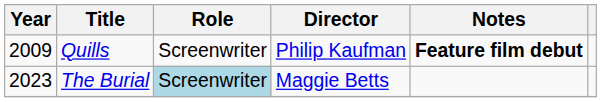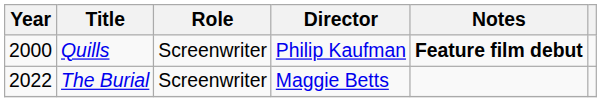 <table class="wikitable unsortable">
 <tr>
 <th>Year</th>
 <th>Title</th>
 <th>Role</th>
 <th>Director</th>
 <th>Notes</th>
 <th></th>
 </tr>
 <tr>
-<td>2009</td>
+<td>2000</td>
 <td><em><a href='#'>Quills</a></em></td>
 <td>Screenwriter</td>
 <td><a href='#'>Philip Kaufman</a></td>
 <td><strong>Feature film debut</strong></td>
 <td></td>
 </tr>
 <tr>
-<td>2023</td>
+<td>2022</td>
 <td><em><a href='#'>The Burial</a></em></td>
-<td style="background: lightblue;">Screenwriter</td>
+<td>Screenwriter</td>
 <td><a href='#'>Maggie Betts</a></td>
 <td></td>
 <td></td>
 </tr>
 <tr>
 </tr>
 </table>
